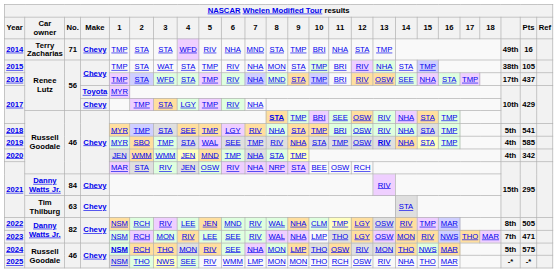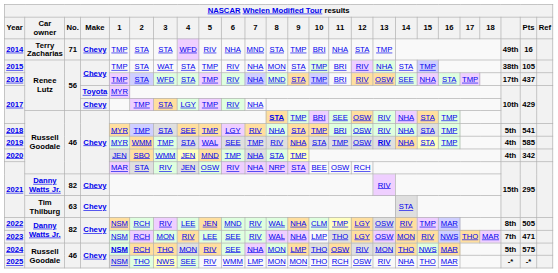 <table class="wikitable" style="text-align:center; font-size:75%">
 <tr>
 <th colspan=38><a href='#'>NASCAR</a> <a href='#'>Whelen Modified Tour</a> results</th>
 </tr>
 <tr>
 <th>Year</th>
 <th>Car owner</th>
 <th>No.</th>
 <th>Make</th>
 <th>1</th>
 <th>2</th>
 <th>3</th>
 <th>4</th>
 <th>5</th>
 <th>6</th>
 <th>7</th>
 <th>8</th>
 <th>9</th>
 <th>10</th>
 <th>11</th>
 <th>12</th>
 <th>13</th>
 <th>14</th>
 <th>15</th>
 <th>16</th>
 <th>17</th>
 <th>18</th>
 <th></th>
 <th>Pts</th>
 <th>Ref</th>
 </tr>
 <tr>
 <th><a href='#'>2014</a></th>
 <th>Terry Zacharias</th>
 <th>71</th>
 <th><a href='#'>Chevy</a></th>
 <td><a href='#'>TMP</a></td>
 <td><a href='#'>STA</a></td>
 <td><a href='#'>STA</a></td>
 <td style="background:#EFCFFF;"><a href='#'>WFD</a><br></td>
 <td><a href='#'>RIV</a></td>
 <td><a href='#'>NHA</a></td>
 <td><a href='#'>MND</a></td>
 <td><a href='#'>STA</a></td>
 <td><a href='#'>TMP</a></td>
 <td><a href='#'>BRI</a></td>
 <td><a href='#'>NHA</a></td>
 <td><a href='#'>STA</a></td>
 <td><a href='#'>TMP</a></td>
 <td colspan=5></td>
 <th>49th</th>
 <th>16</th>
 <th></th>
 </tr>
 <tr>
 <th><a href='#'>2015</a></th>
 <th rowspan=4>Renee Lutz</th>
 <th rowspan=4>56</th>
 <th rowspan=2><a href='#'>Chevy</a></th>
 <td><a href='#'>TMP</a></td>
 <td><a href='#'>STA</a></td>
 <td><a href='#'>WAT</a></td>
 <td><a href='#'>STA</a></td>
 <td><a href='#'>TMP</a></td>
 <td><a href='#'>RIV</a></td>
 <td><a href='#'>NHA</a></td>
 <td><a href='#'>MON</a></td>
 <td><a href='#'>STA</a></td>
 <td style="background:#DFFFDF;"><a href='#'>TMP</a><br></td>
 <td><a href='#'>BRI</a></td>
 <td style="background:#EFCFFF;"><a href='#'>RIV</a><br></td>
 <td style="background:#DFFFDF;"><a href='#'>NHA</a><br></td>
 <td><a href='#'>STA</a></td>
 <td style="background:#CFCFFF;"><a href='#'>TMP</a><br></td>
 <td colspan=3></td>
 <th>38th</th>
 <th>105</th>
 <th></th>
 </tr>
 <tr>
 <th><a href='#'>2016</a></th>
 <td style="background:#EFCFFF;"><a href='#'>TMP</a><br></td>
 <td style="background:#CFCFFF;"><a href='#'>STA</a><br></td>
 <td style="background:#DFFFDF;"><a href='#'>WFD</a><br></td>
 <td style="background:#DFFFDF;"><a href='#'>STA</a><br></td>
 <td style="background:#EFCFFF;"><a href='#'>TMP</a><br></td>
 <td style="background:#DFFFDF;"><a href='#'>RIV</a><br></td>
 <td style="background:#CFCFFF;"><a href='#'>NHA</a><br></td>
 <td style="background:#DFFFDF;"><a href='#'>MND</a><br></td>
 <td style="background:#FFDF9F;"><a href='#'>STA</a><br></td>
 <td style="background:#CFCFFF;"><a href='#'>TMP</a><br></td>
 <td><a href='#'>BRI</a></td>
 <td style="background:#FFDF9F;"><a href='#'>RIV</a><br></td>
 <td style="background:#FFDF9F;"><a href='#'>OSW</a><br></td>
 <td style="background:#DFFFDF;"><a href='#'>SEE</a><br></td>
 <td style="background:#EFCFFF;"><a href='#'>NHA</a><br></td>
 <td style="background:#DFFFDF;"><a href='#'>STA</a><br></td>
 <td style="background:#EFCFFF;"><a href='#'>TMP</a><br></td>
 <td></td>
 <th>17th</th>
 <th>437</th>
 <th></th>
 </tr>
 <tr>
 <th rowspan=3><a href='#'>2017</a></th>
 <th><a href='#'>Toyota</a></th>
 <td style="background:#EFCFFF;"><a href='#'>MYR</a><br></td>
 <td colspan=17></td>
 <th rowspan=3>10th</th>
 <th rowspan=3>429</th>
 <th rowspan=3></th>
 </tr>
 <tr>
 <th><a href='#'>Chevy</a></th>
 <td></td>
 <td style="background:#EFCFFF;"><a href='#'>TMP</a><br></td>
 <td style="background:#FFDF9F;"><a href='#'>STA</a><br></td>
 <td style="background:#DFFFDF;"><a href='#'>LGY</a><br></td>
 <td style="background:#EFCFFF;"><a href='#'>TMP</a><br></td>
 <td style="background:#DFFFDF;"><a href='#'>RIV</a><br></td>
 <td><a href='#'>NHA</a></td>
 <td colspan=11></td>
 </tr>
 <tr>
 <th rowspan=5>Russell Goodale</th>
 <th rowspan=5>46</th>
 <th rowspan=5><a href='#'>Chevy</a></th>
 <td colspan=7></td>
 <td style="background:#FFDF9F;"><strong><a href='#'>STA</a></strong><br></td>
 <td style="background:#DFFFDF;"><a href='#'>TMP</a><br></td>
 <td style="background:#EFCFFF;"><a href='#'>BRI</a><br></td>
 <td style="background:#DFFFDF;"><a href='#'>SEE</a><br></td>
 <td style="background:#FFDF9F;"><a href='#'>OSW</a><br></td>
 <td style="background:#DFFFDF;"><a href='#'>RIV</a><br></td>
 <td style="background:#EFCFFF;"><a href='#'>NHA</a><br></td>
 <td style="background:#FFDF9F;"><a href='#'>STA</a><br></td>
 <td style="background:#DFFFDF;"><a href='#'>TMP</a><br></td>
 <td colspan=2></td>
 </tr>
 <tr>
 <th><a href='#'>2018</a></th>
 <td style="background:#FFDF9F;"><a href='#'>MYR</a><br></td>
 <td style="background:#CFCFFF;"><a href='#'>TMP</a><br></td>
 <td style="background:#DFDFDF;"><a href='#'>STA</a><br></td>
 <td style="background:#FFDF9F;"><a href='#'>SEE</a><br></td>
 <td style="background:#FFDF9F;"><a href='#'>TMP</a><br></td>
 <td style="background:#EFCFFF;"><a href='#'>LGY</a><br></td>
 <td style="background:#FFDF9F;"><a href='#'>RIV</a><br></td>
 <td style="background:#DFFFDF;"><a href='#'>NHA</a><br></td>
 <td style="background:#FFDF9F;"><a href='#'>STA</a><br></td>
 <td style="background:#FFDF9F;"><a href='#'>TMP</a><br></td>
 <td style="background:#DFFFDF;"><a href='#'>BRI</a><br></td>
 <td style="background:#DFFFDF;"><a href='#'>OSW</a><br></td>
 <td style="background:#DFFFDF;"><a href='#'>RIV</a><br></td>
 <td style="background:#DFFFDF;"><a href='#'>NHA</a><br></td>
 <td style="background:#DFDFDF;"><a href='#'>STA</a><br></td>
 <td style="background:#DFFFDF;"><a href='#'>TMP</a><br></td>
 <td colspan=2></td>
 <th>5th</th>
 <th>541</th>
 <th></th>
 </tr>
 <tr>
 <th><a href='#'>2019</a></th>
 <td style="background:#DFFFDF;"><a href='#'>MYR</a><br></td>
-<td style="background:#FFDF9F;"><a href='#'>SBO</a><br></td>
+<td style="background:#FFDF9F;"><a href='#'>WMM</a><br></td>
 <td style="background:#DFFFDF;"><a href='#'>TMP</a><br></td>
 <td style="background:#DFDFDF;"><a href='#'>STA</a><br></td>
 <td style="background:#EFCFFF;"><a href='#'>WAL</a><br></td>
 <td style="background:#DFDFDF;"><a href='#'>SEE</a><br></td>
 <td style="background:#DFDFDF;"><a href='#'>TMP</a><br></td>
 <td style="background:#DFDFDF;"><a href='#'>RIV</a><br></td>
 <td style="background:#FFDF9F;"><a href='#'>NHA</a><br></td>
 <td style="background:#DFDFDF;"><a href='#'>STA</a><br></td>
 <td style="background:#DFDFDF;"><a href='#'>TMP</a><br></td>
 <td style="background:#DFDFDF;"><a href='#'>OSW</a><br></td>
 <td style="background:#DFDFDF;"><strong><a href='#'>RIV</a></strong><br></td>
 <td style="background:#FFDF9F;"><a href='#'>NHA</a><br></td>
 <td style="background:#FFFFBF;"><a href='#'>STA</a><br></td>
 <td style="background:#DFFFDF;"><a href='#'>TMP</a><br></td>
 <td colspan=2></td>
 <th>4th</th>
 <th>585</th>
 <th></th>
 </tr>
 <tr>
 <th><a href='#'>2020</a></th>
 <td style="background:#DFDFDF;"><a href='#'>JEN</a><br></td>
-<td style="background:#FFDF9F;"><a href='#'>WMM</a><br></td>
+<td style="background:#FFDF9F;"><a href='#'>SBO</a><br></td>
 <td style="background:#DFFFDF;"><a href='#'>WMM</a><br></td>
 <td style="background:#FFFFBF;"><a href='#'>JEN</a><br></td>
 <td style="background:#FFDF9F;"><a href='#'>MND</a><br></td>
 <td style="background:#DFFFDF;"><a href='#'>TMP</a><br></td>
 <td style="background:#DFDFDF;"><a href='#'>NHA</a><br></td>
 <td style="background:#DFFFDF;"><a href='#'>STA</a><br></td>
 <td style="background:#FFFFBF;"><a href='#'>TMP</a><br></td>
 <td colspan=9></td>
 <th>4th</th>
 <th>342</th>
 <th></th>
 </tr>
 <tr>
 <th rowspan=3><a href='#'>2021</a></th>
 <td style="background:#EFCFFF;"><a href='#'>MAR</a><br></td>
 <td style="background:#DFDFDF;"><a href='#'>STA</a><br></td>
 <td style="background:#DFFFDF;"><a href='#'>RIV</a><br></td>
 <td style="background:#DFDFDF;"><a href='#'>JEN</a><br></td>
 <td style="background:#DFFFDF;"><a href='#'>OSW</a><br></td>
 <td style="background:#EFCFFF;"><a href='#'>RIV</a><br></td>
 <td style="background:#EFCFFF;"><a href='#'>NHA</a><br></td>
 <td style="background:#EFCFFF;"><a href='#'>NRP</a><br></td>
 <td style="background:#EFCFFF;"><a href='#'>STA</a><br></td>
 <td><a href='#'>BEE</a></td>
 <td><a href='#'>OSW</a></td>
 <td><a href='#'>RCH</a></td>
 <td colspan=6></td>
 <th rowspan=3>15th</th>
 <th rowspan=3>295</th>
 <th rowspan=3></th>
 </tr>
 <tr>
 <th><a href='#'>Danny Watts Jr.</a></th>
-<th>84</th>
+<th>82</th>
 <th><a href='#'>Chevy</a></th>
 <td colspan=12></td>
 <td style="background:#EFCFFF;"><a href='#'>RIV</a><br></td>
 <td colspan=5></td>
 </tr>
 <tr>
 <th>Tim Thilburg</th>
 <th>63</th>
 <th><a href='#'>Chevy</a></th>
 <td colspan=13></td>
 <td style="background:#DFDFDF;"><a href='#'>STA</a><br></td>
 <td colspan=4></td>
 </tr>
 <tr>
 <th><a href='#'>2022</a></th>
 <th rowspan=2><a href='#'>Danny Watts Jr.</a></th>
 <th rowspan=2>82</th>
 <th rowspan=2><a href='#'>Chevy</a></th>
 <td style="background:#FFDF9F;"><a href='#'>NSM</a><br></td>
 <td style="background:#DFFFDF;"><a href='#'>RCH</a><br></td>
 <td style="background:#EFCFFF;"><a href='#'>RIV</a><br></td>
 <td style="background:#DFFFDF;"><a href='#'>LEE</a><br></td>
 <td style="background:#FFDF9F;"><a href='#'>JEN</a><br></td>
 <td style="background:#DFFFDF;"><a href='#'>MND</a><br></td>
 <td style="background:#DFFFDF;"><a href='#'>RIV</a><br></td>
 <td style="background:#DFFFDF;"><a href='#'>WAL</a><br></td>
 <td style="background:#FFDF9F;"><a href='#'>NHA</a><br></td>
 <td style="background:#DFFFDF;"><a href='#'>CLM</a><br></td>
 <td style="background:#FFFFBF;"><a href='#'>TMP</a><br></td>
 <td style="background:#FFDF9F;"><a href='#'>LGY</a><br></td>
 <td style="background:#DFDFDF;"><a href='#'>OSW</a><br></td>
 <td style="background:#FFDF9F;"><a href='#'>RIV</a><br></td>
 <td style="background:#EFCFFF;"><a href='#'>TMP</a><br></td>
 <td style="background:#CFCFFF;"><a href='#'>MAR</a><br></td>
 <td colspan=2></td>
 <th>8th</th>
 <th>505</th>
 <th></th>
 </tr>
 <tr>
 <th><a href='#'>2023</a></th>
 <td style="background:#DFFFDF;"><a href='#'>NSM</a><br></td>
 <td style="background:#EFCFFF;"><a href='#'>RCH</a><br></td>
 <td style="background:#DFFFDF;"><a href='#'>MON</a><br></td>
 <td style="background:#FFDF9F;"><a href='#'>RIV</a><br></td>
 <td style="background:#DFFFDF;"><a href='#'>LEE</a><br></td>
 <td style="background:#DFFFDF;"><a href='#'>SEE</a><br></td>
 <td style="background:#DFFFDF;"><a href='#'>RIV</a><br></td>
 <td style="background:#EFCFFF;"><a href='#'>WAL</a><br></td>
 <td style="background:#EFCFFF;"><a href='#'>NHA</a><br></td>
 <td><a href='#'>LMP</a></td>
 <td style="background:#DFDFDF;"><a href='#'>THO</a><br></td>
 <td style="background:#FFDF9F;"><a href='#'>LGY</a><br></td>
 <td style="background:#EFCFFF;"><a href='#'>OSW</a><br></td>
 <td style="background:#FFDF9F;"><a href='#'>MON</a><br></td>
 <td style="background:#FFDF9F;"><a href='#'>RIV</a><br></td>
 <td style="background:#CFCFFF;"><a href='#'>NWS</a><br></td>
 <td style="background:#FFDF9F;"><a href='#'>THO</a><br></td>
 <td style="background:#EFCFFF;"><a href='#'>MAR</a><br></td>
 <th>7th</th>
 <th>471</th>
 <th></th>
 </tr>
 <tr>
 <th><a href='#'>2024</a></th>
 <th rowspan=2>Russell Goodale</th>
 <th rowspan=2>46</th>
 <th rowspan=2><a href='#'>Chevy</a></th>
 <td style="background:#DFFFDF;"><strong><a href='#'>NSM</a></strong><br></td>
 <td style="background:#FFDF9F;"><a href='#'>RCH</a><br></td>
 <td style="background:#FFDF9F;"><a href='#'>THO</a><br></td>
 <td style="background:#DFDFDF;"><a href='#'>MON</a><br></td>
 <td style="background:#FFDF9F;"><a href='#'>RIV</a><br></td>
 <td style="background:#DFFFDF;"><a href='#'>SEE</a><br></td>
 <td style="background:#EFCFFF;"><a href='#'>NHA</a><br></td>
 <td style="background:#DFFFDF;"><a href='#'>MON</a><br></td>
 <td style="background:#FFDF9F;"><a href='#'>LMP</a><br></td>
 <td style="background:#DFDFDF;"><a href='#'>THO</a><br></td>
 <td style="background:#FFDF9F;"><a href='#'>OSW</a><br></td>
 <td style="background:#DFDFDF;"><a href='#'>RIV</a><br></td>
 <td style="background:#DFDFDF;"><a href='#'>MON</a><br></td>
 <td style="background:#FFDF9F;"><a href='#'>THO</a><br></td>
 <td style="background:#DFFFDF;"><a href='#'>NWS</a><br></td>
 <td style="background:#FFDF9F;"><a href='#'>MAR</a><br></td>
 <td colspan=2></td>
 <th>5th</th>
 <th>575</th>
 <th></th>
 </tr>
 <tr>
 <th><a href='#'>2025</a></th>
 <td style="background:#DFDFDF;"><a href='#'>NSM</a><br></td>
 <td style="background:#DFFFDF;"><a href='#'>THO</a><br></td>
 <td style="background:#FFFFBF;"><a href='#'>NWS</a><br></td>
 <td style="background:#DFFFDF;"><a href='#'>SEE</a><br></td>
 <td><a href='#'>RIV</a></td>
 <td><a href='#'>WMM</a></td>
 <td><a href='#'>LMP</a></td>
 <td><a href='#'>MON</a></td>
 <td style="background:#;"><a href='#'>MON</a><br></td>
 <td><a href='#'>THO</a></td>
 <td><a href='#'>RCH</a></td>
 <td><a href='#'>OSW</a></td>
 <td><a href='#'>RIV</a></td>
 <td><a href='#'>NHA</a></td>
 <td><a href='#'>THO</a></td>
 <td><a href='#'>MAR</a></td>
 <td colspan=2></td>
 <th>-*</th>
 <th>-*</th>
 <th></th>
 </tr>
 </table>
